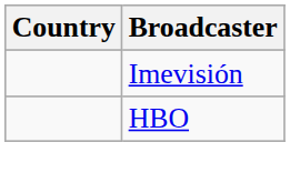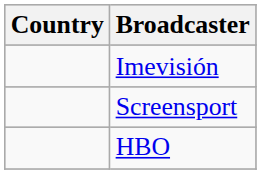 <table class="wikitable">
 <tr>
 <th align=center>Country</th>
 <th align=center>Broadcaster</th>
 </tr>
 <tr>
 <td></td>
 <td><a href='#'>Imevisión</a></td>
 </tr>
 <tr>
 <td></td>
+<td><a href='#'>Screensport</a></td>
+</tr>
+<tr>
+<td></td>
 <td><a href='#'>HBO</a></td>
 </tr>
 </table>
